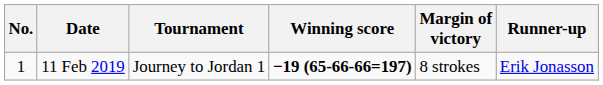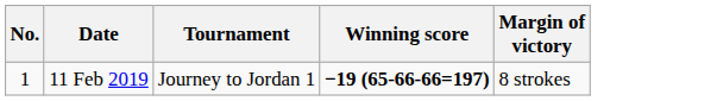 <table class="wikitable" style="font-size:95%;">
 <tr>
 <th>No.</th>
 <th>Date</th>
 <th>Tournament</th>
 <th>Winning score</th>
 <th>Margin of<br>victory</th>
-<th>Runner-up</th>
 </tr>
 <tr>
 <td align=center>1</td>
 <td align=right>11 Feb <a href='#'>2019</a></td>
 <td>Journey to Jordan 1</td>
 <td><strong>−19 (65-66-66=197)</strong></td>
 <td>8 strokes</td>
-<td> <a href='#'>Erik Jonasson</a></td>
 </tr>
 </table>
